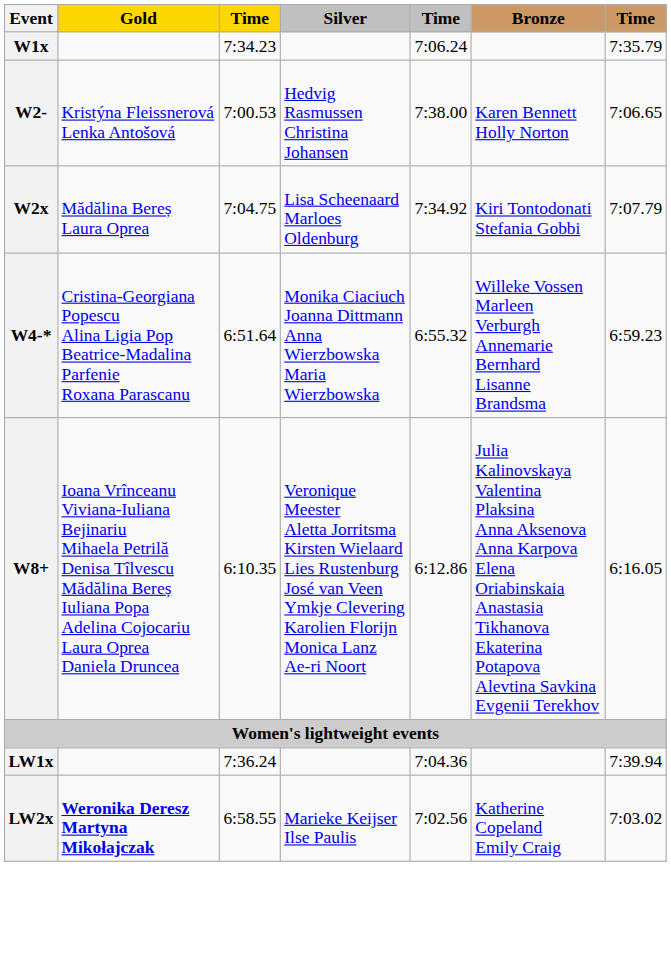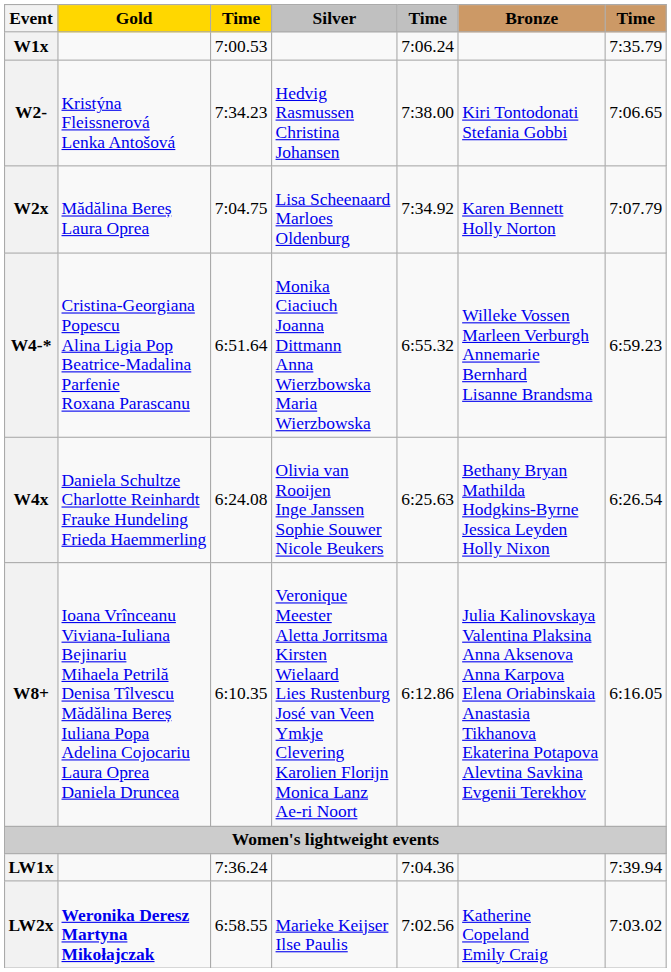 <table class="wikitable">
 <tr>
 <th scope="col">Event</th>
 <th scope="col" style="background:gold;">Gold</th>
 <th scope="col" style="background:gold;">Time</th>
 <th scope="col" style="background:silver;">Silver</th>
 <th scope="col" style="background:silver;">Time</th>
 <th scope="col" style="background:#c96;">Bronze</th>
 <th scope="col" style="background:#c96;">Time</th>
 </tr>
 <tr>
 <th scope="row">W1x</th>
 <td></td>
-<td>7:34.23</td>
+<td>7:00.53</td>
 <td></td>
 <td>7:06.24</td>
 <td></td>
 <td>7:35.79</td>
 </tr>
 <tr>
 <th scope="row">W2-</th>
 <td><br><a href='#'>Kristýna Fleissnerová</a><br><a href='#'>Lenka Antošová</a></td>
-<td>7:00.53</td>
+<td>7:34.23</td>
 <td><br><a href='#'>Hedvig Rasmussen</a><br><a href='#'>Christina Johansen</a></td>
 <td>7:38.00</td>
-<td><br><a href='#'>Karen Bennett</a><br><a href='#'>Holly Norton</a></td>
+<td><br><a href='#'>Kiri Tontodonati</a><br><a href='#'>Stefania Gobbi</a></td>
 <td>7:06.65</td>
 </tr>
 <tr>
 <th scope="row">W2x</th>
 <td><br><a href='#'>Mădălina Bereș</a><br><a href='#'>Laura Oprea</a></td>
 <td>7:04.75</td>
 <td><br><a href='#'>Lisa Scheenaard</a><br><a href='#'>Marloes Oldenburg</a></td>
 <td>7:34.92</td>
-<td><br><a href='#'>Kiri Tontodonati</a><br><a href='#'>Stefania Gobbi</a></td>
+<td><br><a href='#'>Karen Bennett</a><br><a href='#'>Holly Norton</a></td>
 <td>7:07.79</td>
 </tr>
 <tr>
 <th scope="row">W4-*</th>
 <td><br><a href='#'>Cristina-Georgiana Popescu</a><br><a href='#'>Alina Ligia Pop</a><br><a href='#'>Beatrice-Madalina Parfenie</a><br><a href='#'>Roxana Parascanu</a></td>
 <td>6:51.64</td>
 <td><br><a href='#'>Monika Ciaciuch</a><br><a href='#'>Joanna Dittmann</a><br><a href='#'>Anna Wierzbowska</a><br><a href='#'>Maria Wierzbowska</a></td>
 <td>6:55.32</td>
 <td><br><a href='#'>Willeke Vossen</a><br><a href='#'>Marleen Verburgh</a><br><a href='#'>Annemarie Bernhard</a><br><a href='#'>Lisanne Brandsma</a></td>
 <td>6:59.23</td>
+</tr>
+<tr>
+<th scope="row">W4x</th>
+<td><br><a href='#'>Daniela Schultze</a><br><a href='#'>Charlotte Reinhardt</a><br><a href='#'>Frauke Hundeling</a><br><a href='#'>Frieda Haemmerling</a></td>
+<td>6:24.08</td>
+<td><br><a href='#'>Olivia van Rooijen</a><br><a href='#'>Inge Janssen</a><br><a href='#'>Sophie Souwer</a><br><a href='#'>Nicole Beukers</a></td>
+<td>6:25.63</td>
+<td><br><a href='#'>Bethany Bryan</a><br><a href='#'>Mathilda Hodgkins-Byrne</a><br><a href='#'>Jessica Leyden</a><br><a href='#'>Holly Nixon</a></td>
+<td>6:26.54</td>
 </tr>
 <tr>
 <th scope="row">W8+</th>
 <td><br><a href='#'>Ioana Vrînceanu</a><br><a href='#'>Viviana-Iuliana Bejinariu</a><br><a href='#'>Mihaela Petrilă</a><br><a href='#'>Denisa Tîlvescu</a><br><a href='#'>Mădălina Bereș</a><br><a href='#'>Iuliana Popa</a><br><a href='#'>Adelina Cojocariu</a><br><a href='#'>Laura Oprea</a><br><a href='#'>Daniela Druncea</a></td>
 <td>6:10.35</td>
 <td><br><a href='#'>Veronique Meester</a><br><a href='#'>Aletta Jorritsma</a><br><a href='#'>Kirsten Wielaard</a><br><a href='#'>Lies Rustenburg</a><br><a href='#'>José van Veen</a><br><a href='#'>Ymkje Clevering</a><br><a href='#'>Karolien Florijn</a><br><a href='#'>Monica Lanz</a><br><a href='#'>Ae-ri Noort</a></td>
 <td>6:12.86</td>
 <td><br><a href='#'>Julia Kalinovskaya</a><br><a href='#'>Valentina Plaksina</a><br><a href='#'>Anna Aksenova</a><br><a href='#'>Anna Karpova</a><br><a href='#'>Elena Oriabinskaia</a><br><a href='#'>Anastasia Tikhanova</a><br><a href='#'>Ekaterina Potapova</a><br><a href='#'>Alevtina Savkina</a><br><a href='#'>Evgenii Terekhov</a></td>
 <td>6:16.05</td>
 </tr>
 <tr>
 <th colspan="7" style="background-color:#CCC;">Women's lightweight events</th>
 </tr>
 <tr>
 <th scope="row">LW1x</th>
 <td></td>
 <td>7:36.24</td>
 <td></td>
 <td>7:04.36</td>
 <td></td>
 <td>7:39.94</td>
 </tr>
 <tr>
 <th scope="row">LW2x</th>
 <td><strong><br><a href='#'>Weronika Deresz</a><br><a href='#'>Martyna Mikołajczak</a></strong></td>
 <td>6:58.55</td>
 <td><br><a href='#'>Marieke Keijser</a><br><a href='#'>Ilse Paulis</a></td>
 <td>7:02.56</td>
 <td><br><a href='#'>Katherine Copeland</a><br><a href='#'>Emily Craig</a></td>
 <td>7:03.02</td>
 </tr>
 </table>
